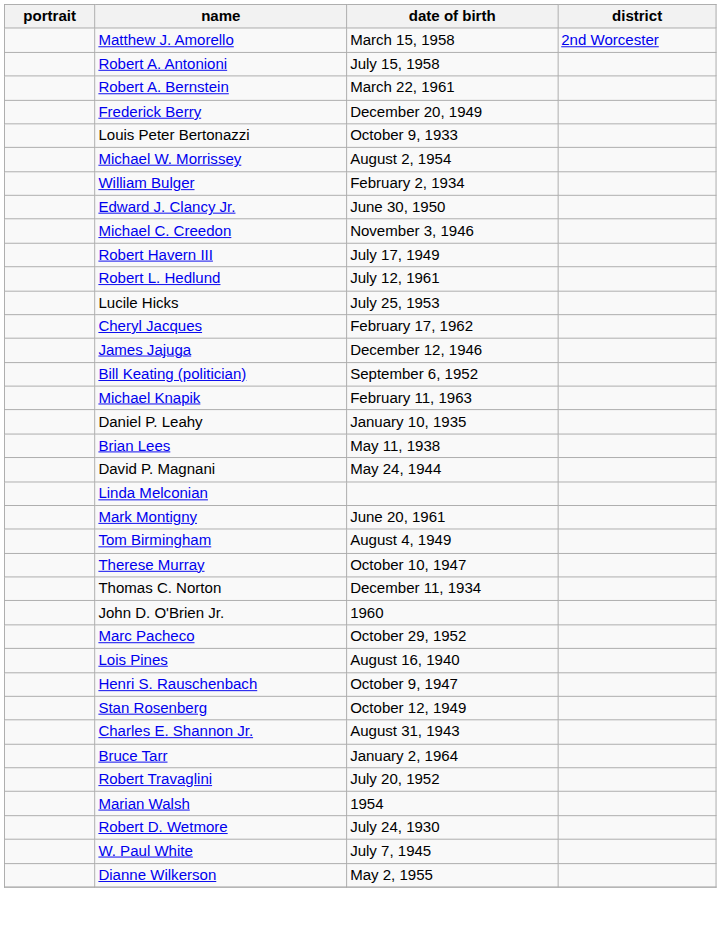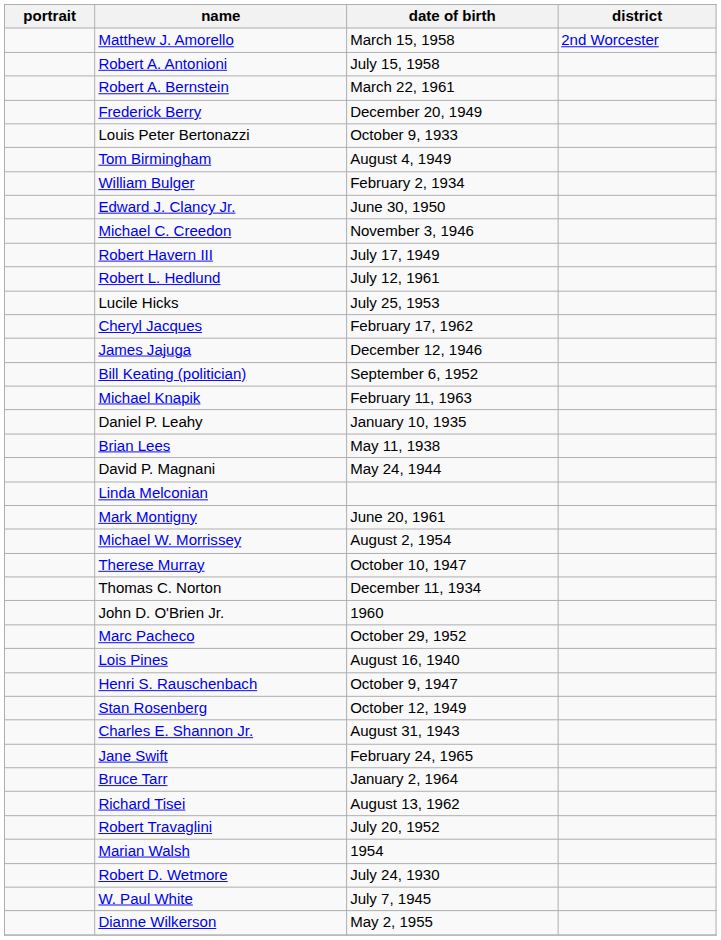 <table class='wikitable sortable' style="width:60%">
 <tr>
 <th>portrait</th>
 <th>name </th>
 <th data-sort-type=date>date of birth </th>
 <th>district </th>
 </tr>
 <tr>
 <td></td>
 <td><a href='#'>Matthew J. Amorello</a></td>
 <td>March 15, 1958</td>
 <td><a href='#'>2nd Worcester</a></td>
 </tr>
 <tr>
 <td></td>
 <td><a href='#'>Robert A. Antonioni</a></td>
 <td>July 15, 1958</td>
 <td></td>
 </tr>
 <tr>
 <td></td>
 <td><a href='#'>Robert A. Bernstein</a></td>
 <td>March 22, 1961</td>
 <td></td>
 </tr>
 <tr>
 <td></td>
 <td><a href='#'>Frederick Berry</a></td>
 <td>December 20, 1949</td>
 <td></td>
 </tr>
 <tr>
 <td></td>
 <td>Louis Peter Bertonazzi</td>
 <td>October 9, 1933</td>
 <td></td>
 </tr>
 <tr>
 <td></td>
-<td><a href='#'>Michael W. Morrissey</a></td>
-<td>August 2, 1954</td>
+<td><a href='#'>Tom Birmingham</a></td>
+<td>August 4, 1949</td>
 <td></td>
 </tr>
 <tr>
 <td></td>
 <td><a href='#'>William Bulger</a></td>
 <td>February 2, 1934</td>
 <td></td>
 </tr>
 <tr>
 <td></td>
 <td><a href='#'>Edward J. Clancy Jr.</a></td>
 <td>June 30, 1950</td>
 <td></td>
 </tr>
 <tr>
 <td></td>
 <td><a href='#'>Michael C. Creedon</a></td>
 <td>November 3, 1946</td>
 <td></td>
 </tr>
 <tr>
 <td></td>
 <td><a href='#'>Robert Havern III</a></td>
 <td>July 17, 1949</td>
 <td></td>
 </tr>
 <tr>
 <td></td>
 <td><a href='#'>Robert L. Hedlund</a></td>
 <td>July 12, 1961</td>
 <td></td>
 </tr>
 <tr>
 <td></td>
 <td>Lucile Hicks</td>
 <td>July 25, 1953</td>
 <td></td>
 </tr>
 <tr>
 <td></td>
 <td><a href='#'>Cheryl Jacques</a></td>
 <td>February 17, 1962</td>
 <td></td>
 </tr>
 <tr>
 <td></td>
 <td><a href='#'>James Jajuga</a></td>
 <td>December 12, 1946</td>
 <td></td>
 </tr>
 <tr>
 <td></td>
 <td><a href='#'>Bill Keating (politician)</a></td>
 <td>September 6, 1952</td>
 <td></td>
 </tr>
 <tr>
 <td></td>
 <td><a href='#'>Michael Knapik</a></td>
 <td>February 11, 1963</td>
 <td></td>
 </tr>
 <tr>
 <td></td>
 <td>Daniel P. Leahy</td>
 <td>January 10, 1935</td>
 <td></td>
 </tr>
 <tr>
 <td></td>
 <td><a href='#'>Brian Lees</a></td>
 <td>May 11, 1938</td>
 <td></td>
 </tr>
 <tr>
 <td></td>
 <td>David P. Magnani</td>
 <td>May 24, 1944</td>
 <td></td>
 </tr>
 <tr>
 <td></td>
 <td><a href='#'>Linda Melconian</a></td>
 <td></td>
 <td></td>
 </tr>
 <tr>
 <td></td>
 <td><a href='#'>Mark Montigny</a></td>
 <td>June 20, 1961</td>
 <td></td>
 </tr>
 <tr>
 <td></td>
-<td><a href='#'>Tom Birmingham</a></td>
-<td>August 4, 1949</td>
+<td><a href='#'>Michael W. Morrissey</a></td>
+<td>August 2, 1954</td>
 <td></td>
 </tr>
 <tr>
 <td></td>
 <td><a href='#'>Therese Murray</a></td>
 <td>October 10, 1947</td>
 <td></td>
 </tr>
 <tr>
 <td></td>
 <td>Thomas C. Norton</td>
 <td>December 11, 1934</td>
 <td></td>
 </tr>
 <tr>
 <td></td>
 <td>John D. O'Brien Jr.</td>
 <td>1960</td>
 <td></td>
 </tr>
 <tr>
 <td></td>
 <td><a href='#'>Marc Pacheco</a></td>
 <td>October 29, 1952</td>
 <td></td>
 </tr>
 <tr>
 <td></td>
 <td><a href='#'>Lois Pines</a></td>
 <td>August 16, 1940</td>
 <td></td>
 </tr>
 <tr>
 <td></td>
 <td><a href='#'>Henri S. Rauschenbach</a></td>
 <td>October 9, 1947</td>
 <td></td>
 </tr>
 <tr>
 <td></td>
 <td><a href='#'>Stan Rosenberg</a></td>
 <td>October 12, 1949</td>
 <td></td>
 </tr>
 <tr>
 <td></td>
 <td><a href='#'>Charles E. Shannon Jr.</a></td>
 <td>August 31, 1943</td>
 <td></td>
 </tr>
 <tr>
 <td></td>
+<td><a href='#'>Jane Swift</a></td>
+<td>February 24, 1965</td>
+<td></td>
+</tr>
+<tr>
+<td></td>
 <td><a href='#'>Bruce Tarr</a></td>
 <td>January 2, 1964</td>
+<td></td>
+</tr>
+<tr>
+<td></td>
+<td><a href='#'>Richard Tisei</a></td>
+<td>August 13, 1962</td>
 <td></td>
 </tr>
 <tr>
 <td></td>
 <td><a href='#'>Robert Travaglini</a></td>
 <td>July 20, 1952</td>
 <td></td>
 </tr>
 <tr>
 <td></td>
 <td><a href='#'>Marian Walsh</a></td>
 <td>1954</td>
 <td></td>
 </tr>
 <tr>
 <td></td>
 <td><a href='#'>Robert D. Wetmore</a></td>
 <td>July 24, 1930</td>
 <td></td>
 </tr>
 <tr>
 <td></td>
 <td><a href='#'>W. Paul White</a></td>
 <td>July 7, 1945</td>
 <td></td>
 </tr>
 <tr>
 <td></td>
 <td><a href='#'>Dianne Wilkerson</a></td>
 <td>May 2, 1955</td>
 <td></td>
 </tr>
 <tr>
 </tr>
 </table>
